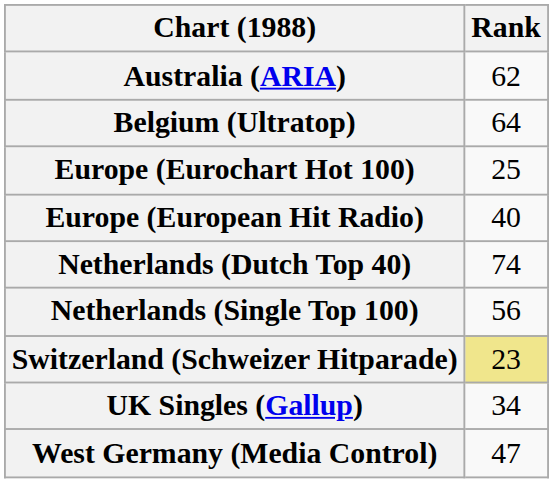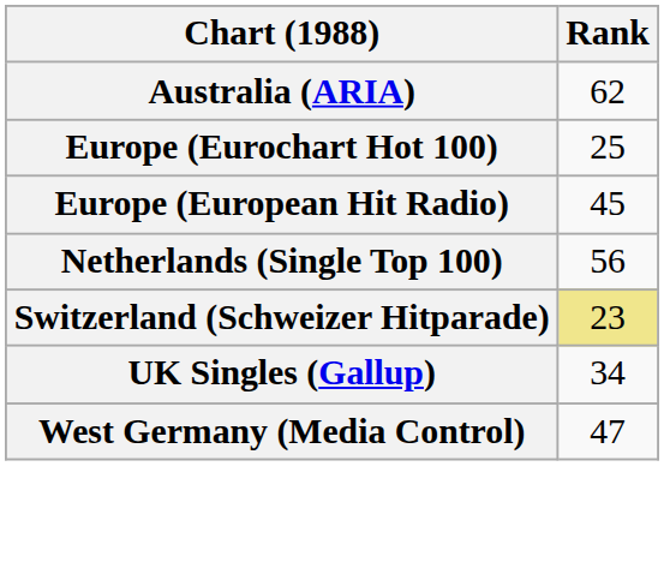 <table class="wikitable sortable plainrowheaders" style="text-align:center">
 <tr>
 <th>Chart (1988)</th>
 <th>Rank</th>
 </tr>
 <tr>
 <th scope="row">Australia (<a href='#'>ARIA</a>)</th>
 <td>62</td>
 </tr>
 <tr>
-<th scope="row">Belgium (Ultratop)</th>
-<td>64</td>
-</tr>
-<tr>
 <th scope="row">Europe (Eurochart Hot 100)</th>
 <td>25</td>
 </tr>
 <tr>
 <th scope="row">Europe (European Hit Radio)</th>
-<td>40</td>
-</tr>
-<tr>
-<th scope="row">Netherlands (Dutch Top 40)</th>
-<td>74</td>
+<td>45</td>
 </tr>
 <tr>
 <th scope="row">Netherlands (Single Top 100)</th>
 <td>56</td>
 </tr>
 <tr>
 <th scope="row">Switzerland (Schweizer Hitparade)</th>
 <td style="background: khaki;">23</td>
 </tr>
 <tr>
 <th scope="row">UK Singles (<a href='#'>Gallup</a>)</th>
 <td>34</td>
 </tr>
 <tr>
 <th scope="row">West Germany (Media Control)</th>
 <td>47</td>
 </tr>
 </table>
